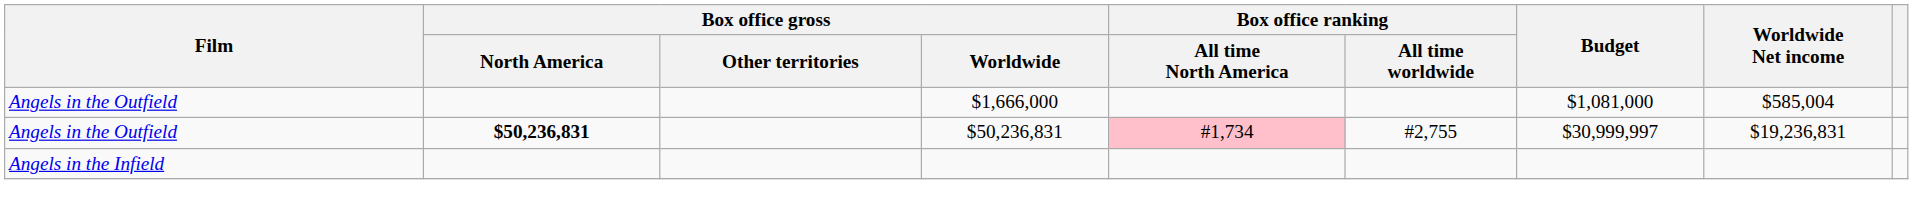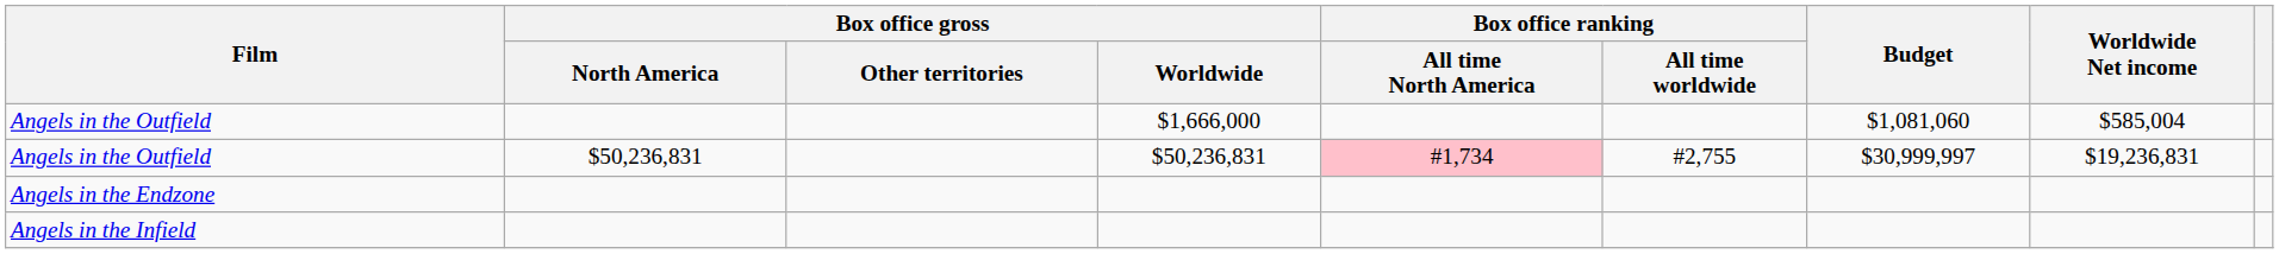 <table class="wikitable sortable" width=80% border="1" style="text-align: center;">
 <tr>
 <th rowspan="2" style="width:22%;">Film</th>
 <th colspan="3">Box office gross</th>
 <th colspan="2">Box office ranking</th>
 <th rowspan="2">Budget</th>
 <th rowspan="2">Worldwide <br>Net income</th>
 <th rowspan="2"></th>
 </tr>
 <tr>
 <th>North America</th>
 <th>Other territories</th>
 <th>Worldwide</th>
 <th>All time <br>North America</th>
 <th>All time <br>worldwide</th>
 </tr>
 <tr>
 <td style="text-align: left;"><em><a href='#'>Angels in the Outfield</a></em> </td>
 <td></td>
 <td></td>
 <td>$1,666,000</td>
 <td></td>
 <td></td>
-<td>$1,081,000</td>
+<td>$1,081,060</td>
 <td>$585,004</td>
 <td></td>
 </tr>
 <tr>
 <td style="text-align: left;"><em><a href='#'>Angels in the Outfield</a></em> </td>
-<td><strong>$50,236,831</strong></td>
+<td>$50,236,831</td>
 <td></td>
 <td>$50,236,831</td>
 <td style="background: pink;">#1,734</td>
 <td>#2,755</td>
 <td>$30,999,997</td>
 <td>$19,236,831</td>
+<td></td>
+</tr>
+<tr>
+<td style="text-align: left;"><em><a href='#'>Angels in the Endzone</a></em></td>
+<td></td>
+<td></td>
+<td></td>
+<td></td>
+<td></td>
+<td></td>
+<td></td>
 <td></td>
 </tr>
 <tr>
 <td style="text-align: left;"><em><a href='#'>Angels in the Infield</a></em></td>
 <td></td>
 <td></td>
 <td></td>
 <td></td>
 <td></td>
 <td></td>
 <td></td>
 <td></td>
 </tr>
 <tr>
 </tr>
 </table>
